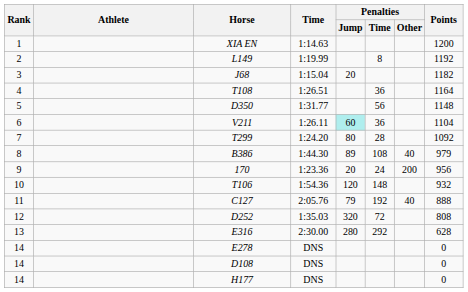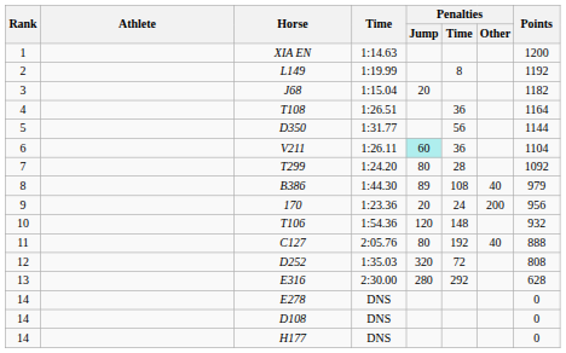 <table class=wikitable style="text-align:center">
 <tr>
 <th rowspan=2 width=40>Rank</th>
 <th rowspan=2 width=250>Athlete</th>
 <th rowspan=2 width=150>Horse</th>
 <th rowspan=2 width=65>Time</th>
 <th colspan=3>Penalties</th>
 <th rowspan=2 width=55>Points</th>
 </tr>
 <tr>
 <th width=40>Jump</th>
 <th width=40>Time</th>
 <th width=40>Other</th>
 </tr>
 <tr>
 <td>1</td>
 <td align=left></td>
 <td><em>XIA EN</em></td>
 <td>1:14.63</td>
 <td></td>
 <td></td>
 <td></td>
 <td>1200</td>
 </tr>
 <tr>
 <td>2</td>
 <td align=left></td>
 <td><em>L149</em></td>
 <td>1:19.99</td>
 <td></td>
 <td>8</td>
 <td></td>
 <td>1192</td>
 </tr>
 <tr>
 <td>3</td>
 <td align=left></td>
 <td><em>J68</em></td>
 <td>1:15.04</td>
 <td>20</td>
 <td></td>
 <td></td>
 <td>1182</td>
 </tr>
 <tr>
 <td>4</td>
 <td align=left></td>
 <td><em>T108</em></td>
 <td>1:26.51</td>
 <td></td>
 <td>36</td>
 <td></td>
 <td>1164</td>
 </tr>
 <tr>
 <td>5</td>
 <td align=left></td>
 <td><em>D350</em></td>
 <td>1:31.77</td>
 <td></td>
 <td>56</td>
 <td></td>
-<td>1148</td>
+<td>1144</td>
 </tr>
 <tr>
 <td>6</td>
 <td align=left></td>
 <td><em>V211</em></td>
 <td>1:26.11</td>
 <td style="background: paleturquoise;">60</td>
 <td>36</td>
 <td></td>
 <td>1104</td>
 </tr>
 <tr>
 <td>7</td>
 <td align=left></td>
 <td><em>T299</em></td>
 <td>1:24.20</td>
 <td>80</td>
 <td>28</td>
 <td></td>
 <td>1092</td>
 </tr>
 <tr>
 <td>8</td>
 <td align=left></td>
 <td><em>B386</em></td>
 <td>1:44.30</td>
 <td>89</td>
 <td>108</td>
 <td>40</td>
 <td>979</td>
 </tr>
 <tr>
 <td>9</td>
 <td align=left></td>
 <td><em>170</em></td>
 <td>1:23.36</td>
 <td>20</td>
 <td>24</td>
 <td>200</td>
 <td>956</td>
 </tr>
 <tr>
 <td>10</td>
 <td align=left></td>
 <td><em>T106</em></td>
 <td>1:54.36</td>
 <td>120</td>
 <td>148</td>
 <td></td>
 <td>932</td>
 </tr>
 <tr>
 <td>11</td>
 <td align=left></td>
 <td><em>C127</em></td>
 <td>2:05.76</td>
-<td>79</td>
+<td>80</td>
 <td>192</td>
 <td>40</td>
 <td>888</td>
 </tr>
 <tr>
 <td>12</td>
 <td align=left></td>
 <td><em>D252</em></td>
 <td>1:35.03</td>
 <td>320</td>
 <td>72</td>
 <td></td>
 <td>808</td>
 </tr>
 <tr>
 <td>13</td>
 <td align=left></td>
 <td><em>E316</em></td>
 <td>2:30.00</td>
 <td>280</td>
 <td>292</td>
 <td></td>
 <td>628</td>
 </tr>
 <tr>
 <td>14</td>
 <td align=left></td>
 <td><em>E278</em></td>
 <td>DNS</td>
 <td></td>
 <td></td>
 <td></td>
 <td>0</td>
 </tr>
 <tr>
 <td>14</td>
 <td align=left></td>
 <td><em>D108</em></td>
 <td>DNS</td>
 <td></td>
 <td></td>
 <td></td>
 <td>0</td>
 </tr>
 <tr>
 <td>14</td>
 <td align=left></td>
 <td><em>H177</em></td>
 <td>DNS</td>
 <td></td>
 <td></td>
 <td></td>
 <td>0</td>
 </tr>
 </table>
